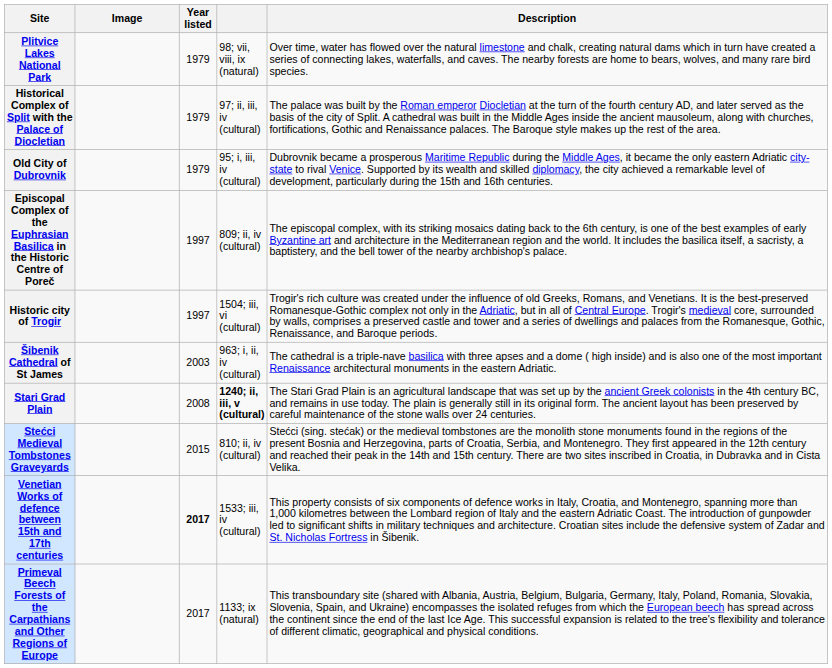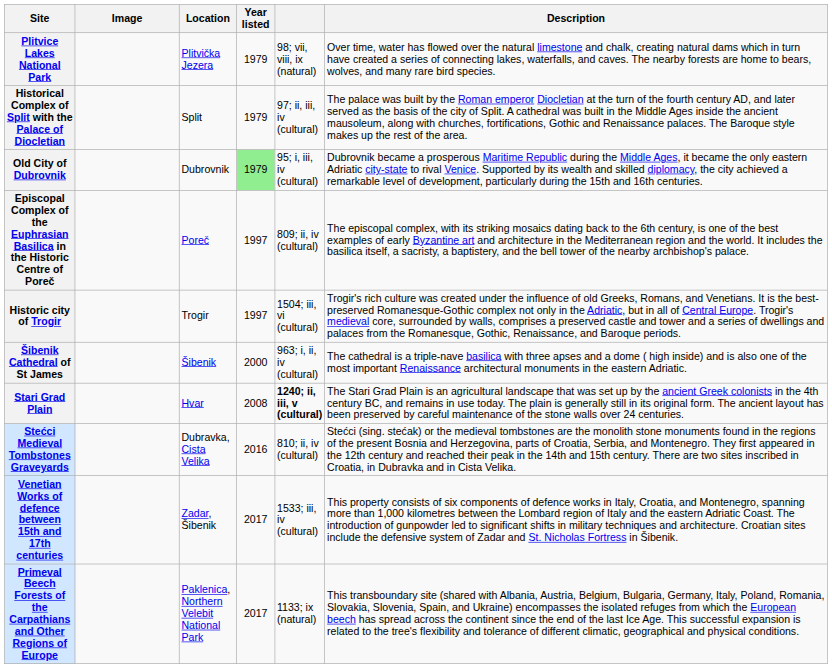 <table class="wikitable sortable plainrowheaders">
 <tr>
 <th style="width:100px;" scope="col">Site</th>
 <th class="unsortable"  style="width:150px;" scope="col">Image</th>
+<th style="width:80px;" scope="col">Location</th>
 <th style="width:50px;" scope="col">Year listed</th>
 <th style="width:60px;" scope="col" data-sort-type="number"></th>
 <th scope="col" class="unsortable">Description</th>
 </tr>
 <tr>
 <th scope="row"><a href='#'>Plitvice Lakes National Park</a></th>
 <td></td>
+<td><a href='#'>Plitvička Jezera</a></td>
 <td align=center>1979</td>
 <td>98; vii, viii, ix (natural)</td>
 <td>Over time, water has flowed over the natural <a href='#'>limestone</a> and chalk, creating natural dams which in turn have created a series of connecting lakes, waterfalls, and caves. The nearby forests are home to bears, wolves, and many rare bird species.</td>
 </tr>
 <tr>
 <th scope="row">Historical Complex of <a href='#'>Split</a> with the <a href='#'>Palace of Diocletian</a></th>
 <td></td>
+<td>Split</td>
 <td align=center>1979</td>
 <td>97; ii, iii, iv (cultural)</td>
 <td>The palace was built by the <a href='#'>Roman emperor</a> <a href='#'>Diocletian</a> at the turn of the fourth century AD, and later served as the basis of the city of Split. A cathedral was built in the Middle Ages inside the ancient mausoleum, along with churches, fortifications, Gothic and Renaissance palaces. The Baroque style makes up the rest of the area.</td>
 </tr>
 <tr>
 <th scope="row">Old City of <a href='#'>Dubrovnik</a></th>
 <td></td>
-<td align=center>1979</td>
+<td>Dubrovnik</td>
+<td align=center style="background: lightgreen;">1979</td>
 <td>95; i, iii, iv (cultural)</td>
 <td>Dubrovnik became a prosperous <a href='#'>Maritime Republic</a> during the <a href='#'>Middle Ages</a>, it became the only eastern Adriatic <a href='#'>city-state</a> to rival <a href='#'>Venice</a>. Supported by its wealth and skilled <a href='#'>diplomacy</a>, the city achieved a remarkable level of development, particularly during the 15th and 16th centuries.</td>
 </tr>
 <tr>
 <th scope="row">Episcopal Complex of the <a href='#'>Euphrasian Basilica</a> in the Historic Centre of Poreč</th>
 <td></td>
+<td><a href='#'>Poreč</a></td>
 <td align=center>1997</td>
 <td>809; ii, iv (cultural)</td>
 <td>The episcopal complex, with its striking mosaics dating back to the 6th century, is one of the best examples of early <a href='#'>Byzantine art</a> and architecture in the Mediterranean region and the world. It includes the basilica itself, a sacristy, a baptistery, and the bell tower of the nearby archbishop's palace.</td>
 </tr>
 <tr>
 <th scope="row">Historic city of <a href='#'>Trogir</a></th>
 <td></td>
+<td>Trogir</td>
 <td align=center>1997</td>
 <td>1504; iii, vi (cultural)</td>
 <td>Trogir's rich culture was created under the influence of old Greeks, Romans, and Venetians. It is the best-preserved Romanesque-Gothic complex not only in the <a href='#'>Adriatic</a>, but in all of <a href='#'>Central Europe</a>. Trogir's <a href='#'>medieval</a> core, surrounded by walls, comprises a preserved castle and tower and a series of dwellings and palaces from the Romanesque, Gothic, Renaissance, and Baroque periods.</td>
 </tr>
 <tr>
 <th scope="row"><a href='#'>Šibenik Cathedral</a> of St James</th>
 <td></td>
-<td align=center>2003</td>
+<td><a href='#'>Šibenik</a></td>
+<td align=center>2000</td>
 <td>963; i, ii, iv (cultural)</td>
 <td>The cathedral is a triple-nave <a href='#'>basilica</a> with three apses and a dome ( high inside) and is also one of the most important <a href='#'>Renaissance</a> architectural monuments in the eastern Adriatic.</td>
 </tr>
 <tr>
 <th scope="row"><a href='#'>Stari Grad Plain</a></th>
 <td></td>
+<td><a href='#'>Hvar</a></td>
 <td align=center>2008</td>
 <td><strong>1240; ii, iii, v (cultural)</strong></td>
 <td>The Stari Grad Plain is an agricultural landscape that was set up by the <a href='#'>ancient Greek colonists</a> in the 4th century BC, and remains in use today. The plain is generally still in its original form. The ancient layout has been preserved by careful maintenance of the stone walls over 24 centuries.</td>
 </tr>
 <tr>
 <th scope="row" style="background:#D0E7FF;"><a href='#'>Stećci Medieval Tombstones Graveyards</a></th>
 <td></td>
-<td align=center>2015</td>
+<td>Dubravka, <a href='#'>Cista Velika</a></td>
+<td align=center>2016</td>
 <td>810; ii, iv (cultural)</td>
 <td>Stećci (sing. stećak) or the medieval tombstones are the monolith stone monuments found in the regions of the present Bosnia and Herzegovina, parts of Croatia, Serbia, and Montenegro. They first appeared in the 12th century and reached their peak in the 14th and 15th century. There are two sites inscribed in Croatia, in Dubravka and in Cista Velika.</td>
 </tr>
 <tr>
 <th scope="row" style="background:#D0E7FF;"><a href='#'>Venetian Works of defence between 15th and 17th centuries</a></th>
 <td></td>
-<td align=center><strong>2017</strong></td>
+<td><a href='#'>Zadar</a>, Šibenik</td>
+<td align=center>2017</td>
 <td>1533; iii, iv (cultural)</td>
 <td>This property consists of six components of defence works in Italy, Croatia, and Montenegro, spanning more than 1,000 kilometres between the Lombard region of Italy and the eastern Adriatic Coast. The introduction of gunpowder led to significant shifts in military techniques and architecture. Croatian sites include the defensive system of Zadar and <a href='#'>St. Nicholas Fortress</a> in Šibenik.</td>
 </tr>
 <tr>
 <th scope="row" style="background:#D0E7FF;"><a href='#'>Primeval Beech Forests of the Carpathians and Other Regions of Europe</a></th>
 <td></td>
+<td><a href='#'>Paklenica</a>, <a href='#'>Northern Velebit National Park</a></td>
 <td align=center>2017</td>
 <td>1133; ix (natural)</td>
 <td>This transboundary site (shared with Albania, Austria, Belgium, Bulgaria, Germany, Italy, Poland, Romania, Slovakia, Slovenia, Spain, and Ukraine) encompasses the isolated refuges from which the <a href='#'>European beech</a> has spread across the continent since the end of the last Ice Age. This successful expansion is related to the tree's flexibility and tolerance of different climatic, geographical and physical conditions.</td>
 </tr>
 </table>
